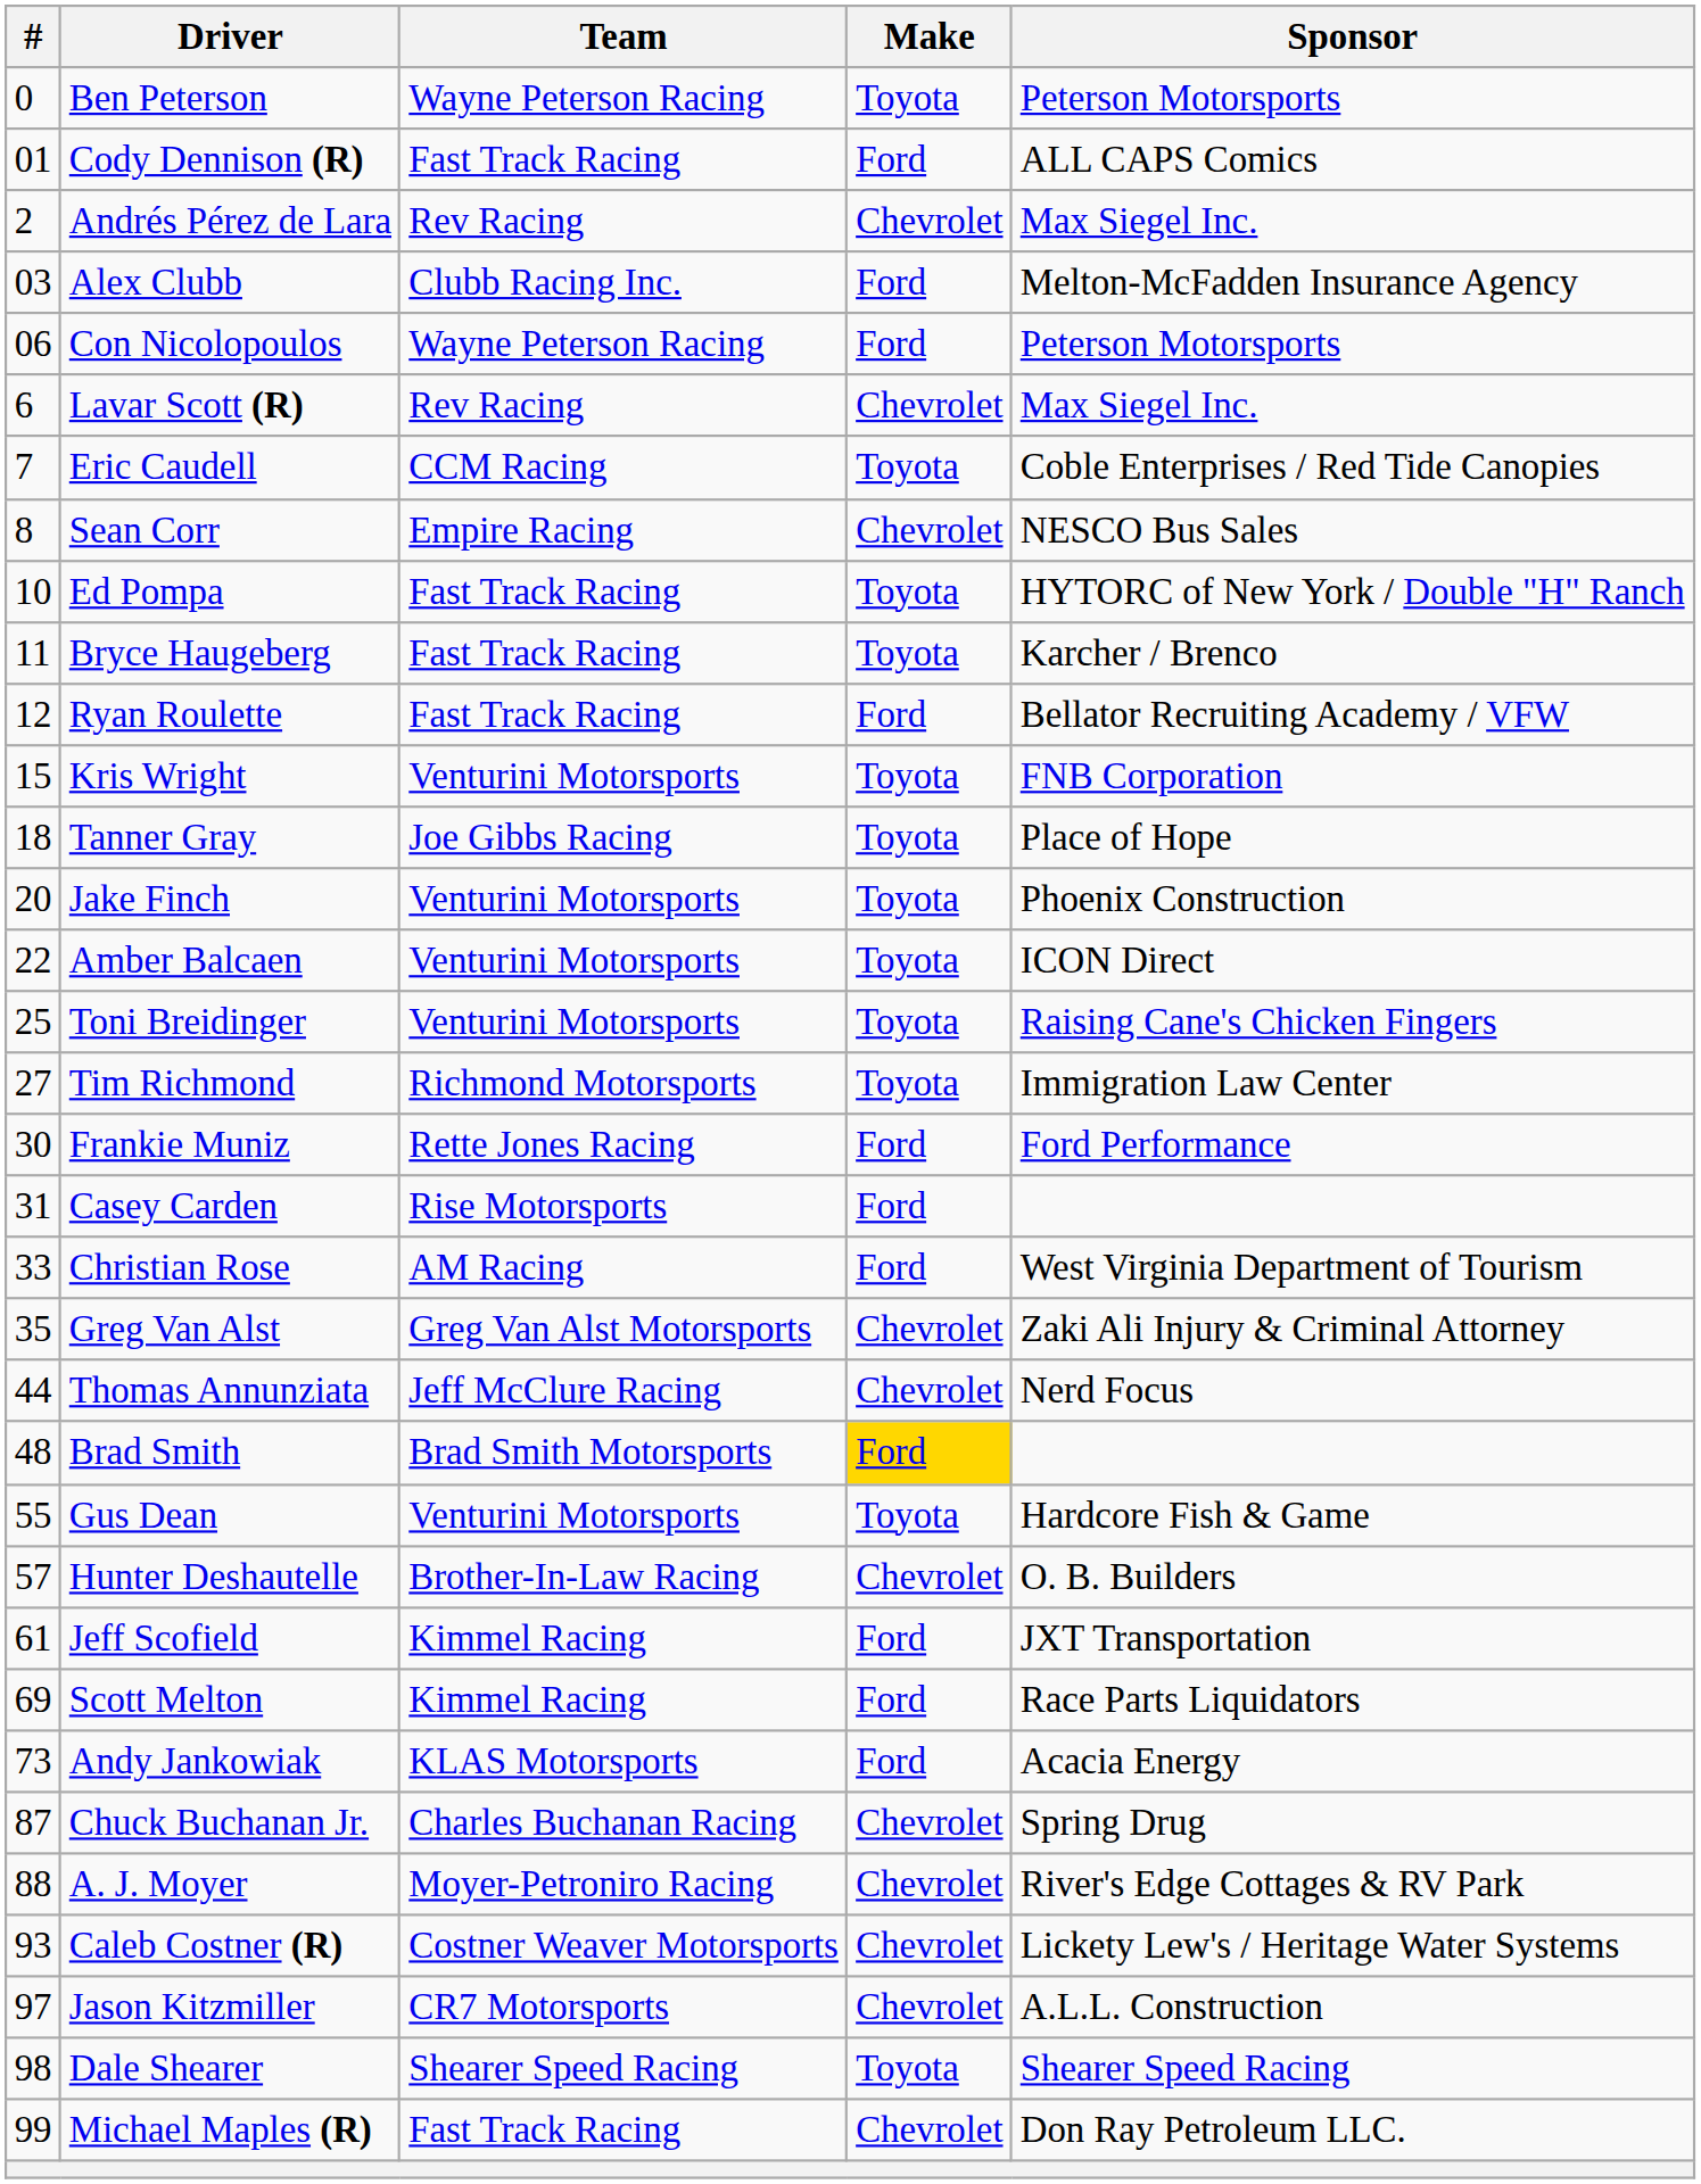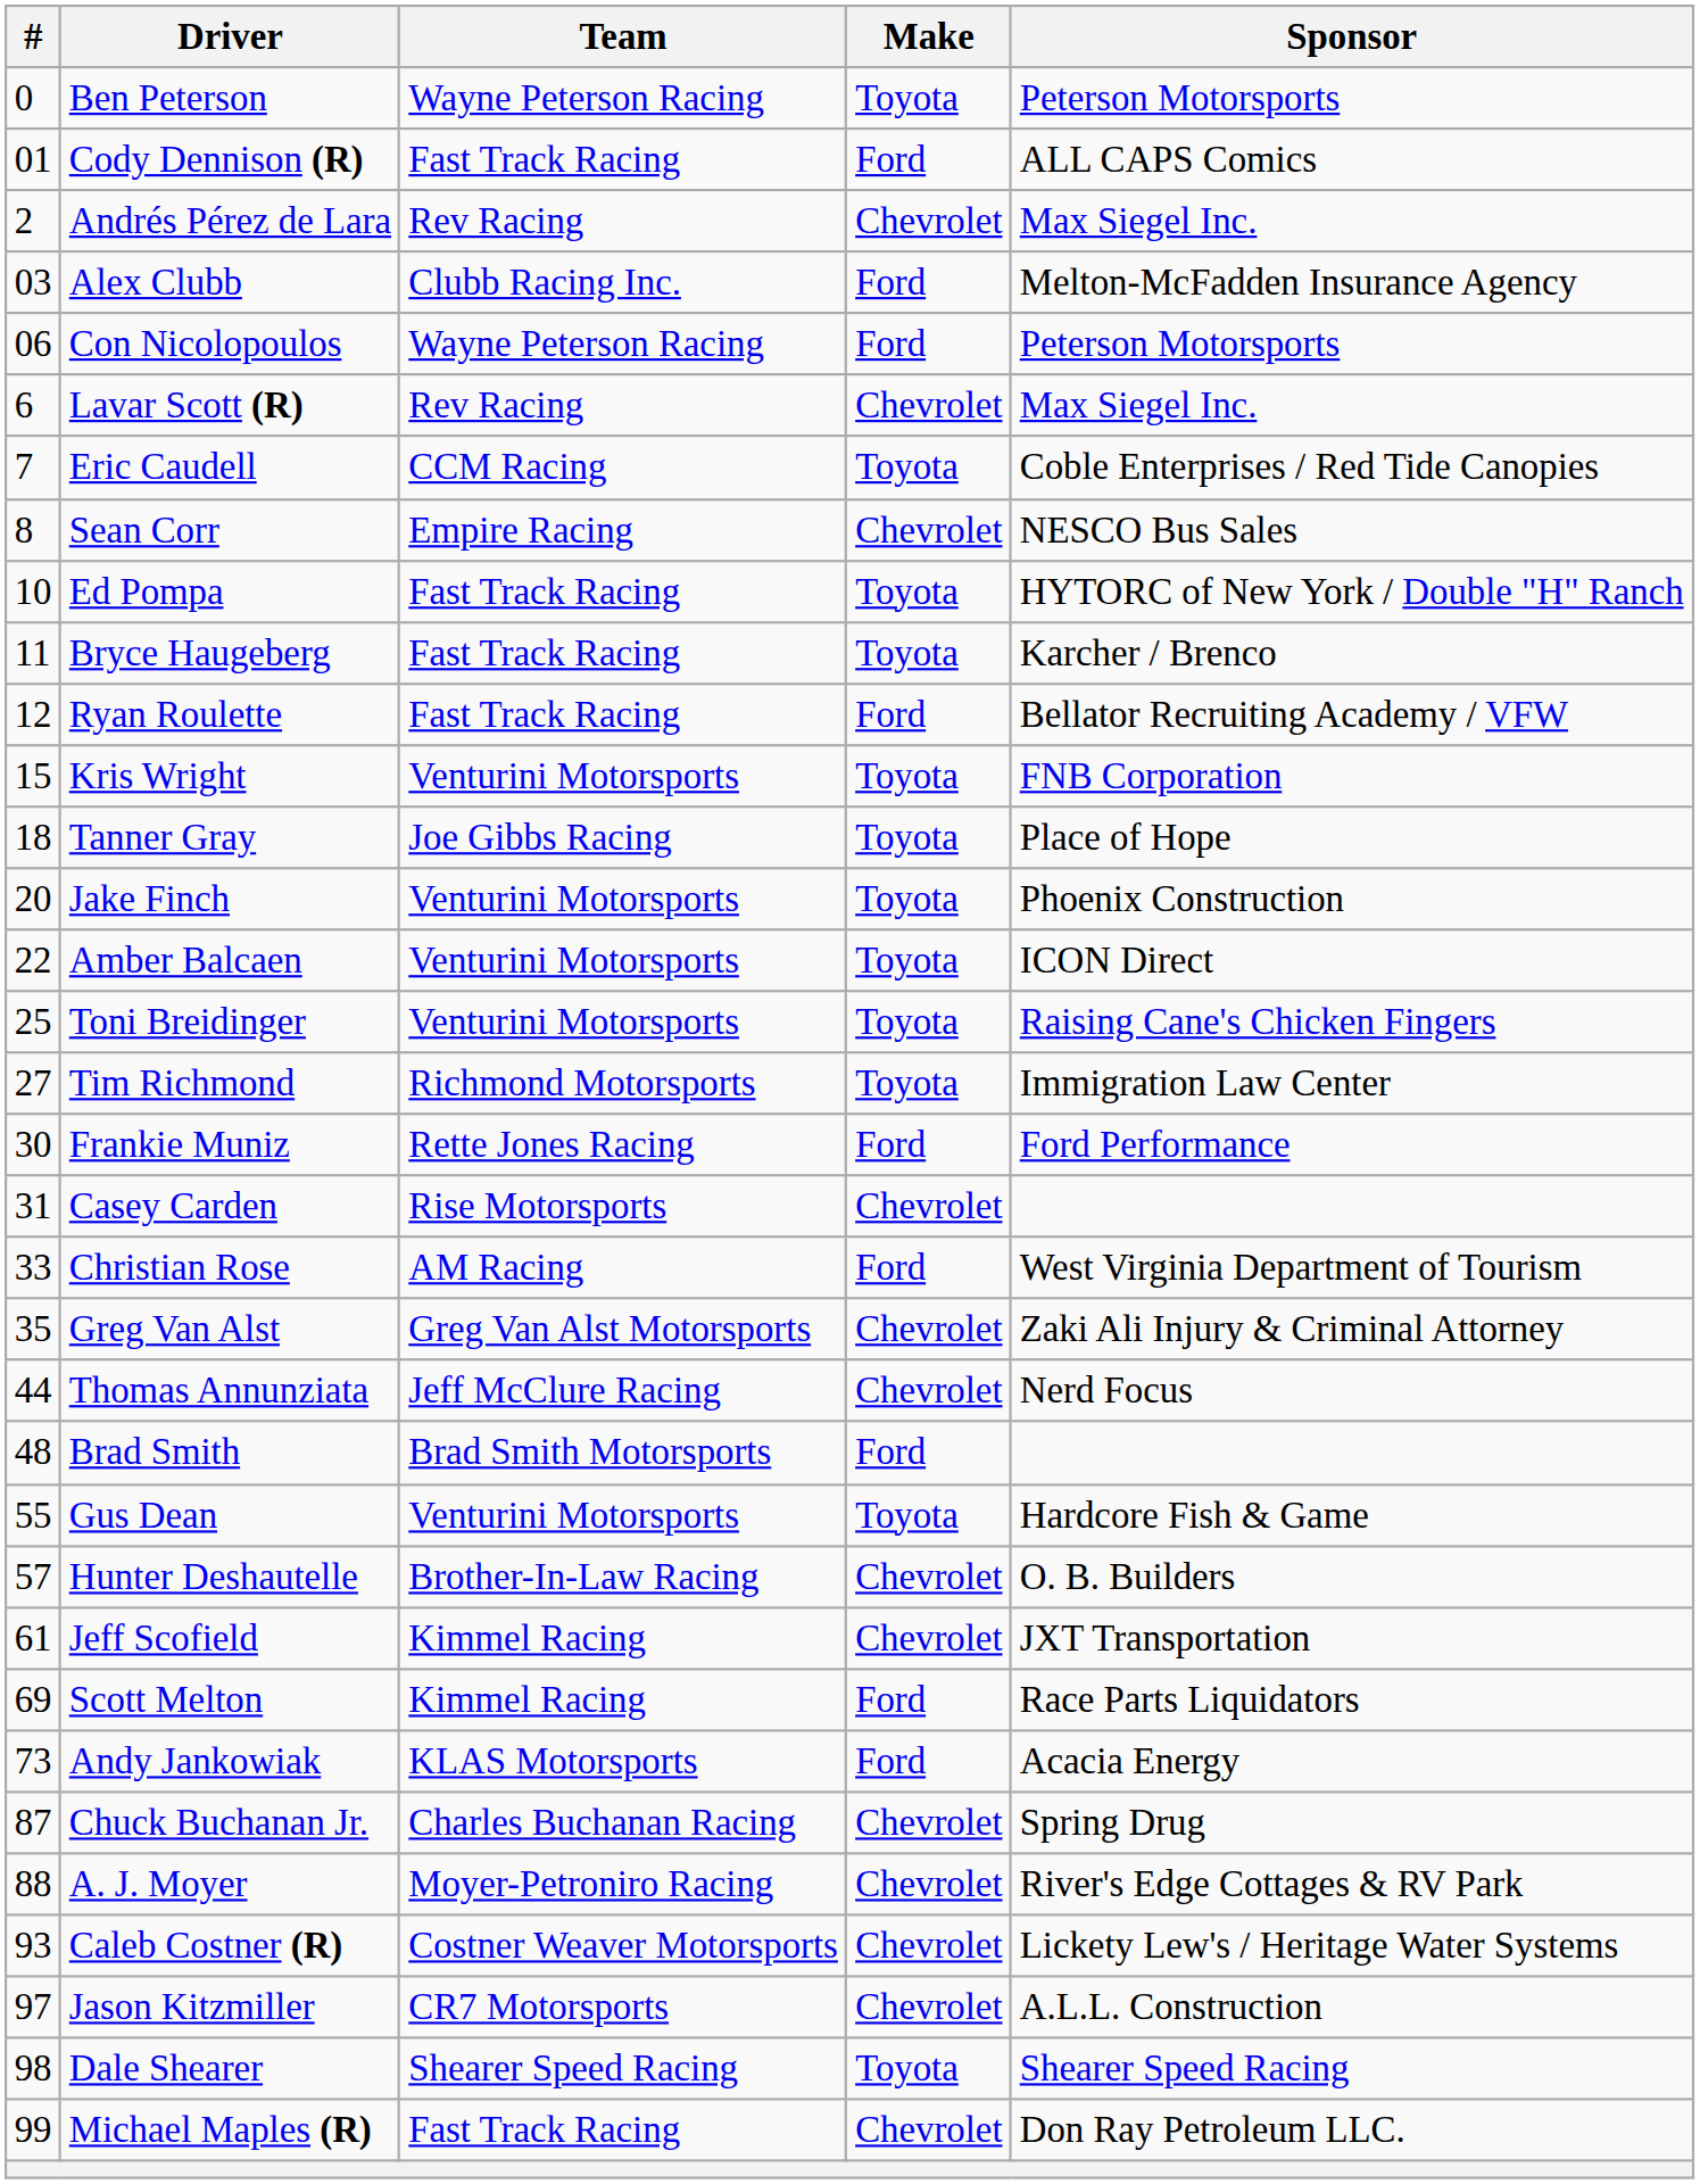 <table class="wikitable" style="font-size: 95%;">
 <tr>
 <th>#</th>
 <th>Driver</th>
 <th>Team</th>
 <th>Make</th>
 <th>Sponsor</th>
 </tr>
 <tr>
 <td>0</td>
 <td><a href='#'>Ben Peterson</a></td>
 <td><a href='#'>Wayne Peterson Racing</a></td>
 <td><a href='#'>Toyota</a></td>
 <td><a href='#'>Peterson Motorsports</a></td>
 </tr>
 <tr>
 <td>01</td>
 <td><a href='#'>Cody Dennison</a> <strong>(R)</strong></td>
 <td><a href='#'>Fast Track Racing</a></td>
 <td><a href='#'>Ford</a></td>
 <td>ALL CAPS Comics</td>
 </tr>
 <tr>
 <td>2</td>
 <td><a href='#'>Andrés Pérez de Lara</a></td>
 <td><a href='#'>Rev Racing</a></td>
 <td><a href='#'>Chevrolet</a></td>
 <td><a href='#'>Max Siegel Inc.</a></td>
 </tr>
 <tr>
 <td>03</td>
 <td><a href='#'>Alex Clubb</a></td>
 <td><a href='#'>Clubb Racing Inc.</a></td>
 <td><a href='#'>Ford</a></td>
 <td>Melton-McFadden Insurance Agency</td>
 </tr>
 <tr>
 <td>06</td>
 <td><a href='#'>Con Nicolopoulos</a></td>
 <td><a href='#'>Wayne Peterson Racing</a></td>
 <td><a href='#'>Ford</a></td>
 <td><a href='#'>Peterson Motorsports</a></td>
 </tr>
 <tr>
 <td>6</td>
 <td><a href='#'>Lavar Scott</a> <strong>(R)</strong></td>
 <td><a href='#'>Rev Racing</a></td>
 <td><a href='#'>Chevrolet</a></td>
 <td><a href='#'>Max Siegel Inc.</a></td>
 </tr>
 <tr>
 <td>7</td>
 <td><a href='#'>Eric Caudell</a></td>
 <td><a href='#'>CCM Racing</a></td>
 <td><a href='#'>Toyota</a></td>
 <td>Coble Enterprises / Red Tide Canopies</td>
 </tr>
 <tr>
 <td>8</td>
 <td><a href='#'>Sean Corr</a></td>
 <td><a href='#'>Empire Racing</a></td>
 <td><a href='#'>Chevrolet</a></td>
 <td>NESCO Bus Sales</td>
 </tr>
 <tr>
 <td>10</td>
 <td><a href='#'>Ed Pompa</a></td>
 <td><a href='#'>Fast Track Racing</a></td>
 <td><a href='#'>Toyota</a></td>
 <td>HYTORC of New York / <a href='#'>Double "H" Ranch</a></td>
 </tr>
 <tr>
 <td>11</td>
 <td><a href='#'>Bryce Haugeberg</a></td>
 <td><a href='#'>Fast Track Racing</a></td>
 <td><a href='#'>Toyota</a></td>
 <td>Karcher / Brenco</td>
 </tr>
 <tr>
 <td>12</td>
 <td><a href='#'>Ryan Roulette</a></td>
 <td><a href='#'>Fast Track Racing</a></td>
 <td><a href='#'>Ford</a></td>
 <td>Bellator Recruiting Academy / <a href='#'>VFW</a></td>
 </tr>
 <tr>
 <td>15</td>
 <td><a href='#'>Kris Wright</a></td>
 <td><a href='#'>Venturini Motorsports</a></td>
 <td><a href='#'>Toyota</a></td>
 <td><a href='#'>FNB Corporation</a></td>
 </tr>
 <tr>
 <td>18</td>
 <td><a href='#'>Tanner Gray</a></td>
 <td><a href='#'>Joe Gibbs Racing</a></td>
 <td><a href='#'>Toyota</a></td>
 <td>Place of Hope</td>
 </tr>
 <tr>
 <td>20</td>
 <td><a href='#'>Jake Finch</a></td>
 <td><a href='#'>Venturini Motorsports</a></td>
 <td><a href='#'>Toyota</a></td>
 <td>Phoenix Construction</td>
 </tr>
 <tr>
 <td>22</td>
 <td nowrap=""><a href='#'>Amber Balcaen</a></td>
 <td><a href='#'>Venturini Motorsports</a></td>
 <td><a href='#'>Toyota</a></td>
 <td>ICON Direct</td>
 </tr>
 <tr>
 <td>25</td>
 <td><a href='#'>Toni Breidinger</a></td>
 <td><a href='#'>Venturini Motorsports</a></td>
 <td><a href='#'>Toyota</a></td>
 <td><a href='#'>Raising Cane's Chicken Fingers</a></td>
 </tr>
 <tr>
 <td>27</td>
 <td nowrap><a href='#'>Tim Richmond</a></td>
 <td><a href='#'>Richmond Motorsports</a></td>
 <td><a href='#'>Toyota</a></td>
 <td>Immigration Law Center</td>
 </tr>
 <tr>
 <td>30</td>
 <td><a href='#'>Frankie Muniz</a></td>
 <td><a href='#'>Rette Jones Racing</a></td>
 <td><a href='#'>Ford</a></td>
 <td><a href='#'>Ford Performance</a></td>
 </tr>
 <tr>
 <td>31</td>
 <td><a href='#'>Casey Carden</a></td>
 <td><a href='#'>Rise Motorsports</a></td>
-<td><a href='#'>Ford</a></td>
+<td><a href='#'>Chevrolet</a></td>
 <td></td>
 </tr>
 <tr>
 <td>33</td>
 <td><a href='#'>Christian Rose</a></td>
 <td><a href='#'>AM Racing</a></td>
 <td><a href='#'>Ford</a></td>
 <td>West Virginia Department of Tourism</td>
 </tr>
 <tr>
 <td>35</td>
 <td><a href='#'>Greg Van Alst</a></td>
 <td><a href='#'>Greg Van Alst Motorsports</a></td>
 <td><a href='#'>Chevrolet</a></td>
 <td>Zaki Ali Injury & Criminal Attorney</td>
 </tr>
 <tr>
 <td>44</td>
 <td><a href='#'>Thomas Annunziata</a></td>
 <td nowrap=""><a href='#'>Jeff McClure Racing</a></td>
 <td><a href='#'>Chevrolet</a></td>
 <td>Nerd Focus</td>
 </tr>
 <tr>
 <td>48</td>
 <td><a href='#'>Brad Smith</a></td>
 <td nowrap=""><a href='#'>Brad Smith Motorsports</a></td>
-<td style="background: gold;"><a href='#'>Ford</a></td>
+<td><a href='#'>Ford</a></td>
 <td></td>
 </tr>
 <tr>
 <td>55</td>
 <td><a href='#'>Gus Dean</a></td>
 <td nowrap><a href='#'>Venturini Motorsports</a></td>
 <td><a href='#'>Toyota</a></td>
 <td>Hardcore Fish & Game</td>
 </tr>
 <tr>
 <td>57</td>
 <td><a href='#'>Hunter Deshautelle</a></td>
 <td><a href='#'>Brother-In-Law Racing</a></td>
 <td><a href='#'>Chevrolet</a></td>
 <td>O. B. Builders</td>
 </tr>
 <tr>
 <td>61</td>
 <td><a href='#'>Jeff Scofield</a></td>
 <td><a href='#'>Kimmel Racing</a></td>
-<td><a href='#'>Ford</a></td>
+<td><a href='#'>Chevrolet</a></td>
 <td>JXT Transportation</td>
 </tr>
 <tr>
 <td>69</td>
 <td><a href='#'>Scott Melton</a></td>
 <td><a href='#'>Kimmel Racing</a></td>
 <td><a href='#'>Ford</a></td>
 <td>Race Parts Liquidators</td>
 </tr>
 <tr>
 <td>73</td>
 <td><a href='#'>Andy Jankowiak</a></td>
 <td><a href='#'>KLAS Motorsports</a></td>
 <td><a href='#'>Ford</a></td>
 <td nowrap>Acacia Energy</td>
 </tr>
 <tr>
 <td>87</td>
 <td><a href='#'>Chuck Buchanan Jr.</a></td>
 <td><a href='#'>Charles Buchanan Racing</a></td>
 <td><a href='#'>Chevrolet</a></td>
 <td>Spring Drug</td>
 </tr>
 <tr>
 <td>88</td>
 <td><a href='#'>A. J. Moyer</a></td>
 <td><a href='#'>Moyer-Petroniro Racing</a></td>
 <td><a href='#'>Chevrolet</a></td>
 <td>River's Edge Cottages & RV Park</td>
 </tr>
 <tr>
 <td>93</td>
 <td><a href='#'>Caleb Costner</a> <strong>(R)</strong></td>
 <td><a href='#'>Costner Weaver Motorsports</a></td>
 <td><a href='#'>Chevrolet</a></td>
 <td>Lickety Lew's / Heritage Water Systems</td>
 </tr>
 <tr>
 <td>97</td>
 <td><a href='#'>Jason Kitzmiller</a></td>
 <td><a href='#'>CR7 Motorsports</a></td>
 <td><a href='#'>Chevrolet</a></td>
 <td>A.L.L. Construction</td>
 </tr>
 <tr>
 <td>98</td>
 <td><a href='#'>Dale Shearer</a></td>
 <td><a href='#'>Shearer Speed Racing</a></td>
 <td><a href='#'>Toyota</a></td>
 <td><a href='#'>Shearer Speed Racing</a></td>
 </tr>
 <tr>
 <td>99</td>
 <td><a href='#'>Michael Maples</a> <strong>(R)</strong></td>
 <td><a href='#'>Fast Track Racing</a></td>
 <td><a href='#'>Chevrolet</a></td>
 <td>Don Ray Petroleum LLC.</td>
 </tr>
 <tr>
 <th colspan="5"></th>
 </tr>
 </table>
